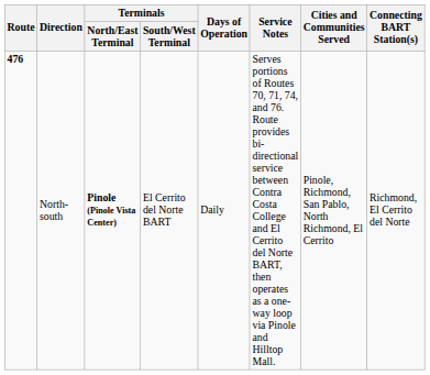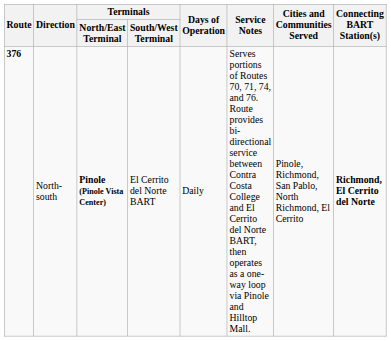 <table class="wikitable">
 <tr>
 <th rowspan="2">Route</th>
 <th rowspan="2">Direction</th>
 <th colspan="2">Terminals</th>
 <th rowspan="2">Days of Operation</th>
 <th rowspan="2">Service Notes</th>
 <th rowspan="2">Cities and Communities Served</th>
 <th rowspan="2">Connecting BART Station(s)</th>
 </tr>
 <tr>
 <th>North/East Terminal</th>
 <th>South/West Terminal</th>
 </tr>
 <tr>
-<td style="vertical-align:top"><div><strong>476</strong></div></td>
+<td style="vertical-align:top"><div><strong>376</strong></div></td>
 <td>North-south</td>
 <td><strong>Pinole<br><small>(Pinole Vista Center)</small></strong></td>
 <td>El Cerrito del Norte BART</td>
 <td>Daily</td>
 <td>Serves portions of Routes 70, 71, 74, and 76. Route provides bi-directional service between Contra Costa College and El Cerrito del Norte BART, then operates as a one-way loop via Pinole and Hilltop Mall.</td>
 <td>Pinole, Richmond, San Pablo, North Richmond, El Cerrito</td>
-<td>Richmond, El Cerrito del Norte</td>
+<td><strong>Richmond, El Cerrito del Norte</strong></td>
 </tr>
 </table>
